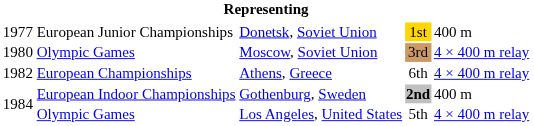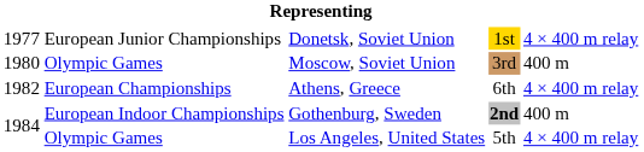 <table>
 <tr>
 <th colspan="6">Representing </th>
 </tr>
 <tr>
 </tr>
 <tr>
 <td>1977</td>
 <td>European Junior Championships</td>
 <td><a href='#'>Donetsk</a>, <a href='#'>Soviet Union</a></td>
 <td bgcolor="gold" align="center">1st</td>
-<td>400 m</td>
+<td><a href='#'>4 × 400 m relay</a></td>
 </tr>
 <tr>
 <td>1980</td>
 <td><a href='#'>Olympic Games</a></td>
 <td><a href='#'>Moscow</a>, <a href='#'>Soviet Union</a></td>
 <td bgcolor="cc9966" align="center">3rd</td>
-<td><a href='#'>4 × 400 m relay</a></td>
+<td>400 m</td>
 </tr>
 <tr>
 <td>1982</td>
 <td><a href='#'>European Championships</a></td>
 <td><a href='#'>Athens</a>, <a href='#'>Greece</a></td>
 <td align="center">6th</td>
 <td><a href='#'>4 × 400 m relay</a></td>
 </tr>
 <tr>
 <td rowspan=2>1984</td>
 <td><a href='#'>European Indoor Championships</a></td>
 <td><a href='#'>Gothenburg</a>, <a href='#'>Sweden</a></td>
 <td bgcolor=silver align="center"><strong>2nd</strong></td>
 <td>400 m</td>
 </tr>
 <tr>
 <td><a href='#'>Olympic Games</a></td>
 <td><a href='#'>Los Angeles</a>, <a href='#'>United States</a></td>
 <td align="center">5th</td>
 <td><a href='#'>4 × 400 m relay</a></td>
 </tr>
 </table>
